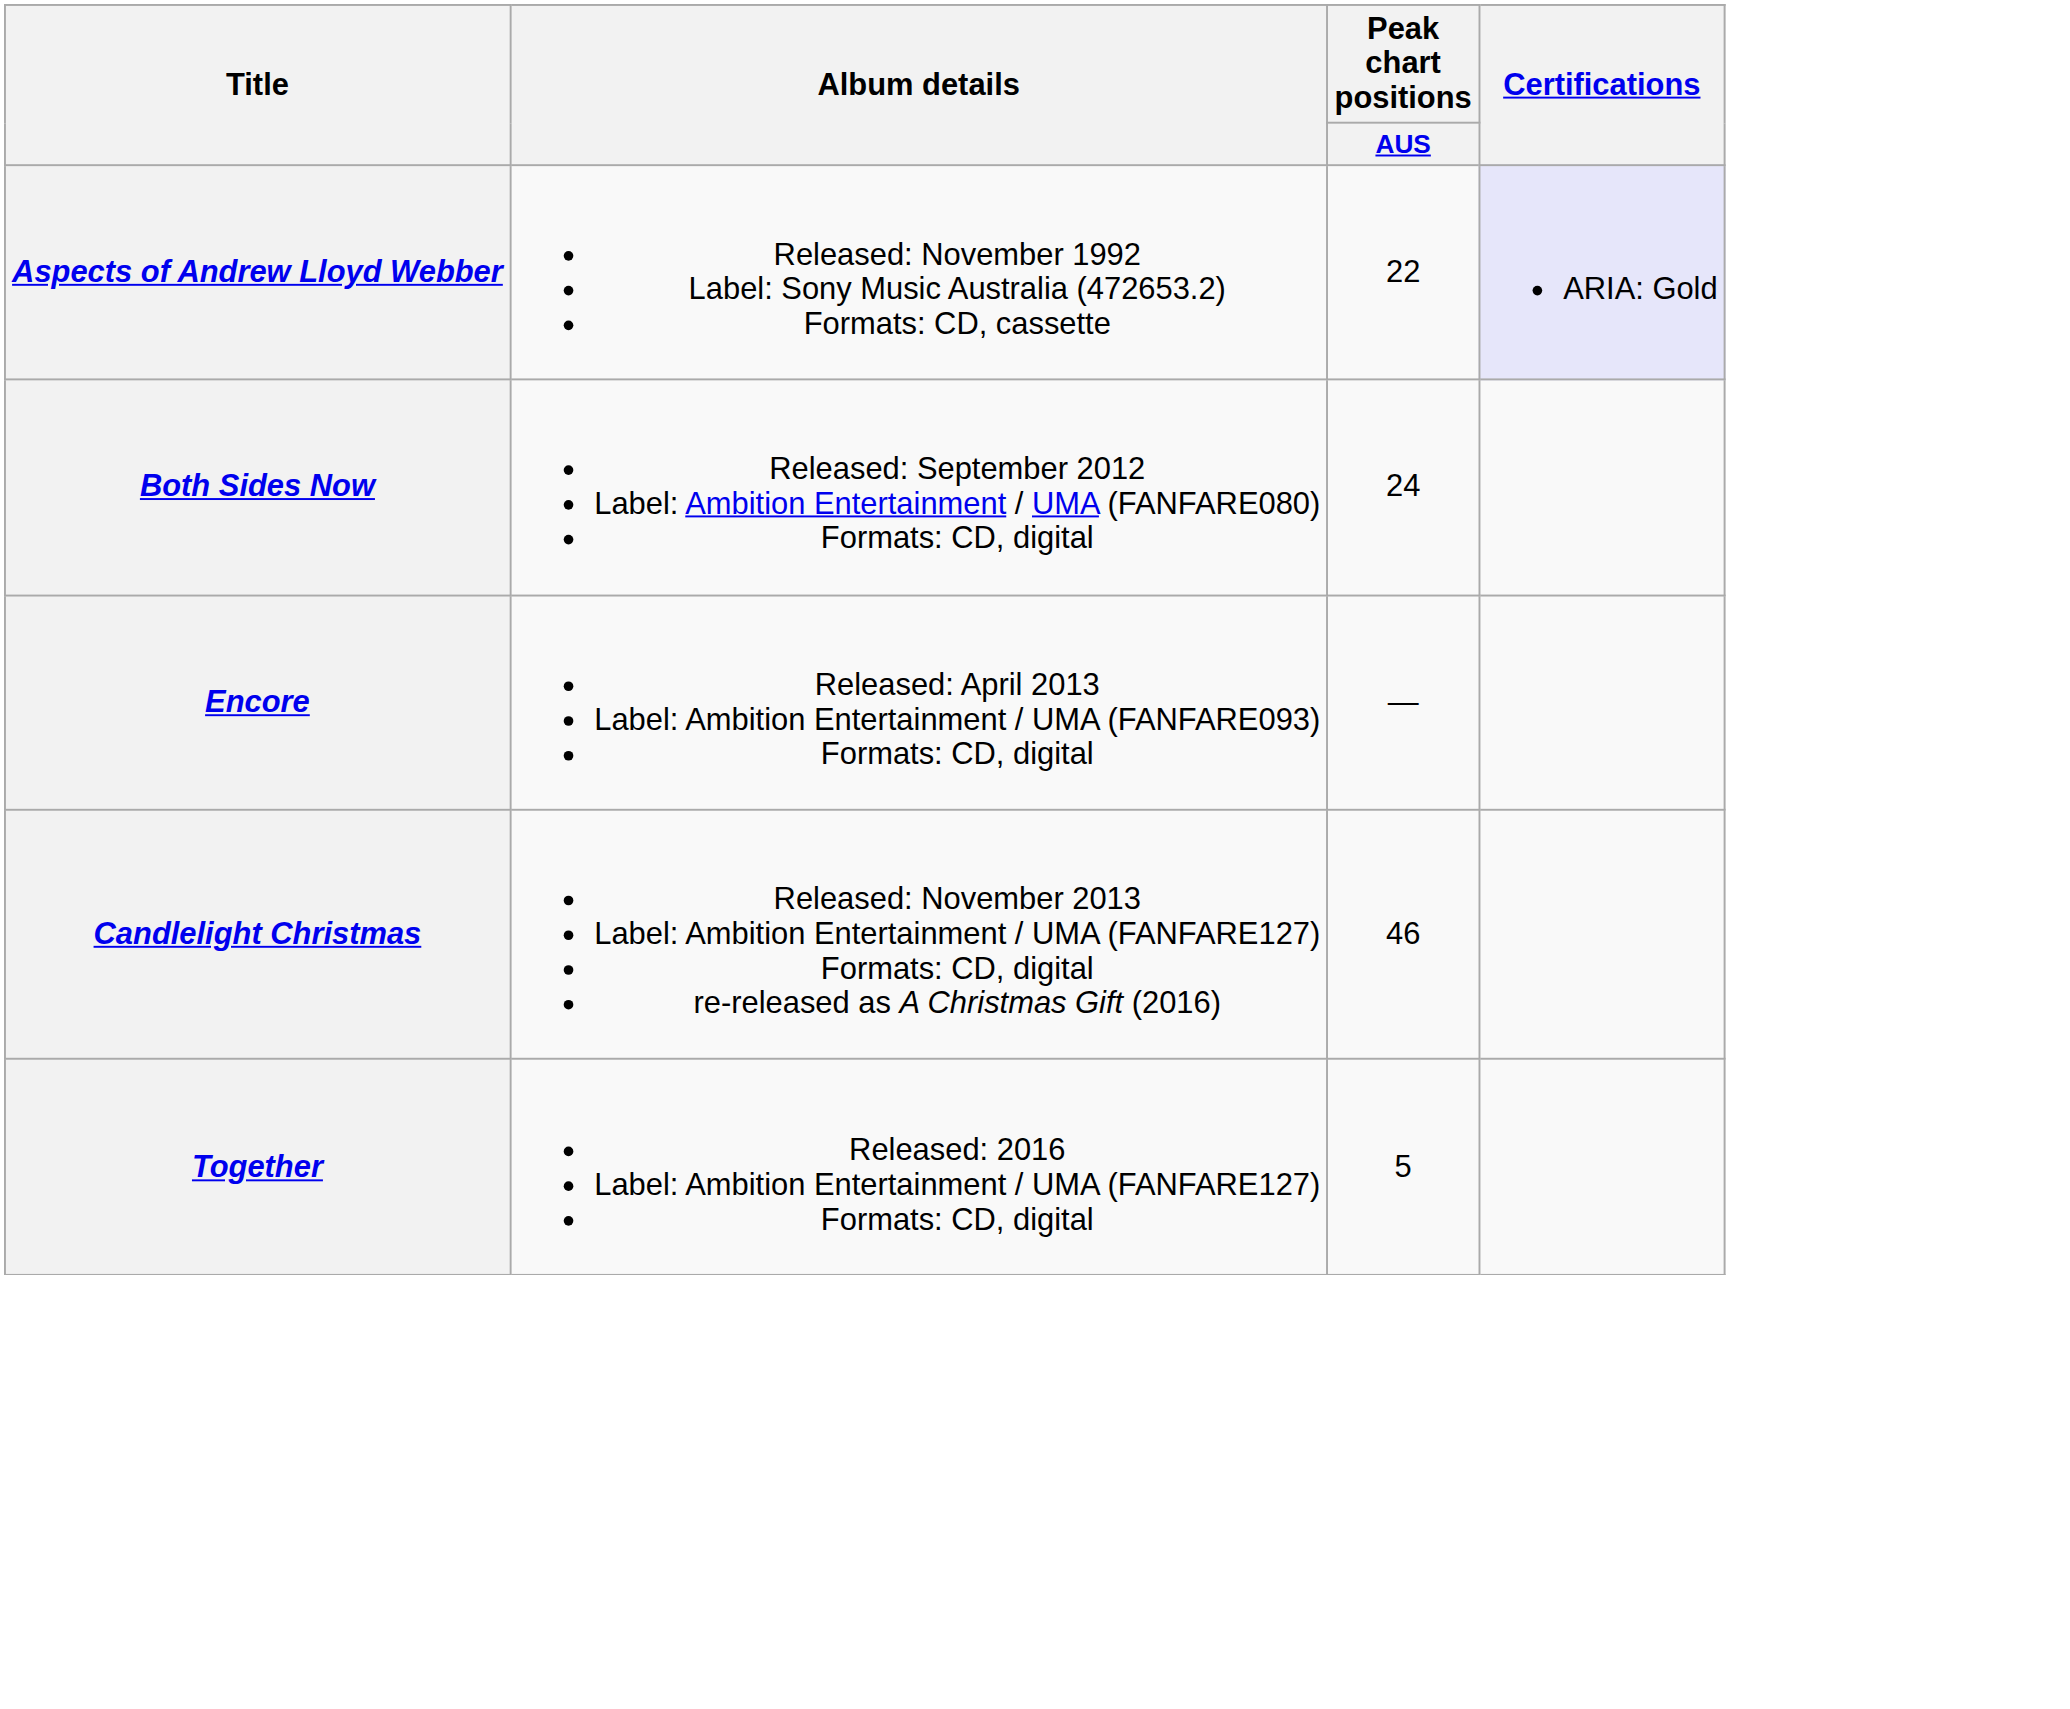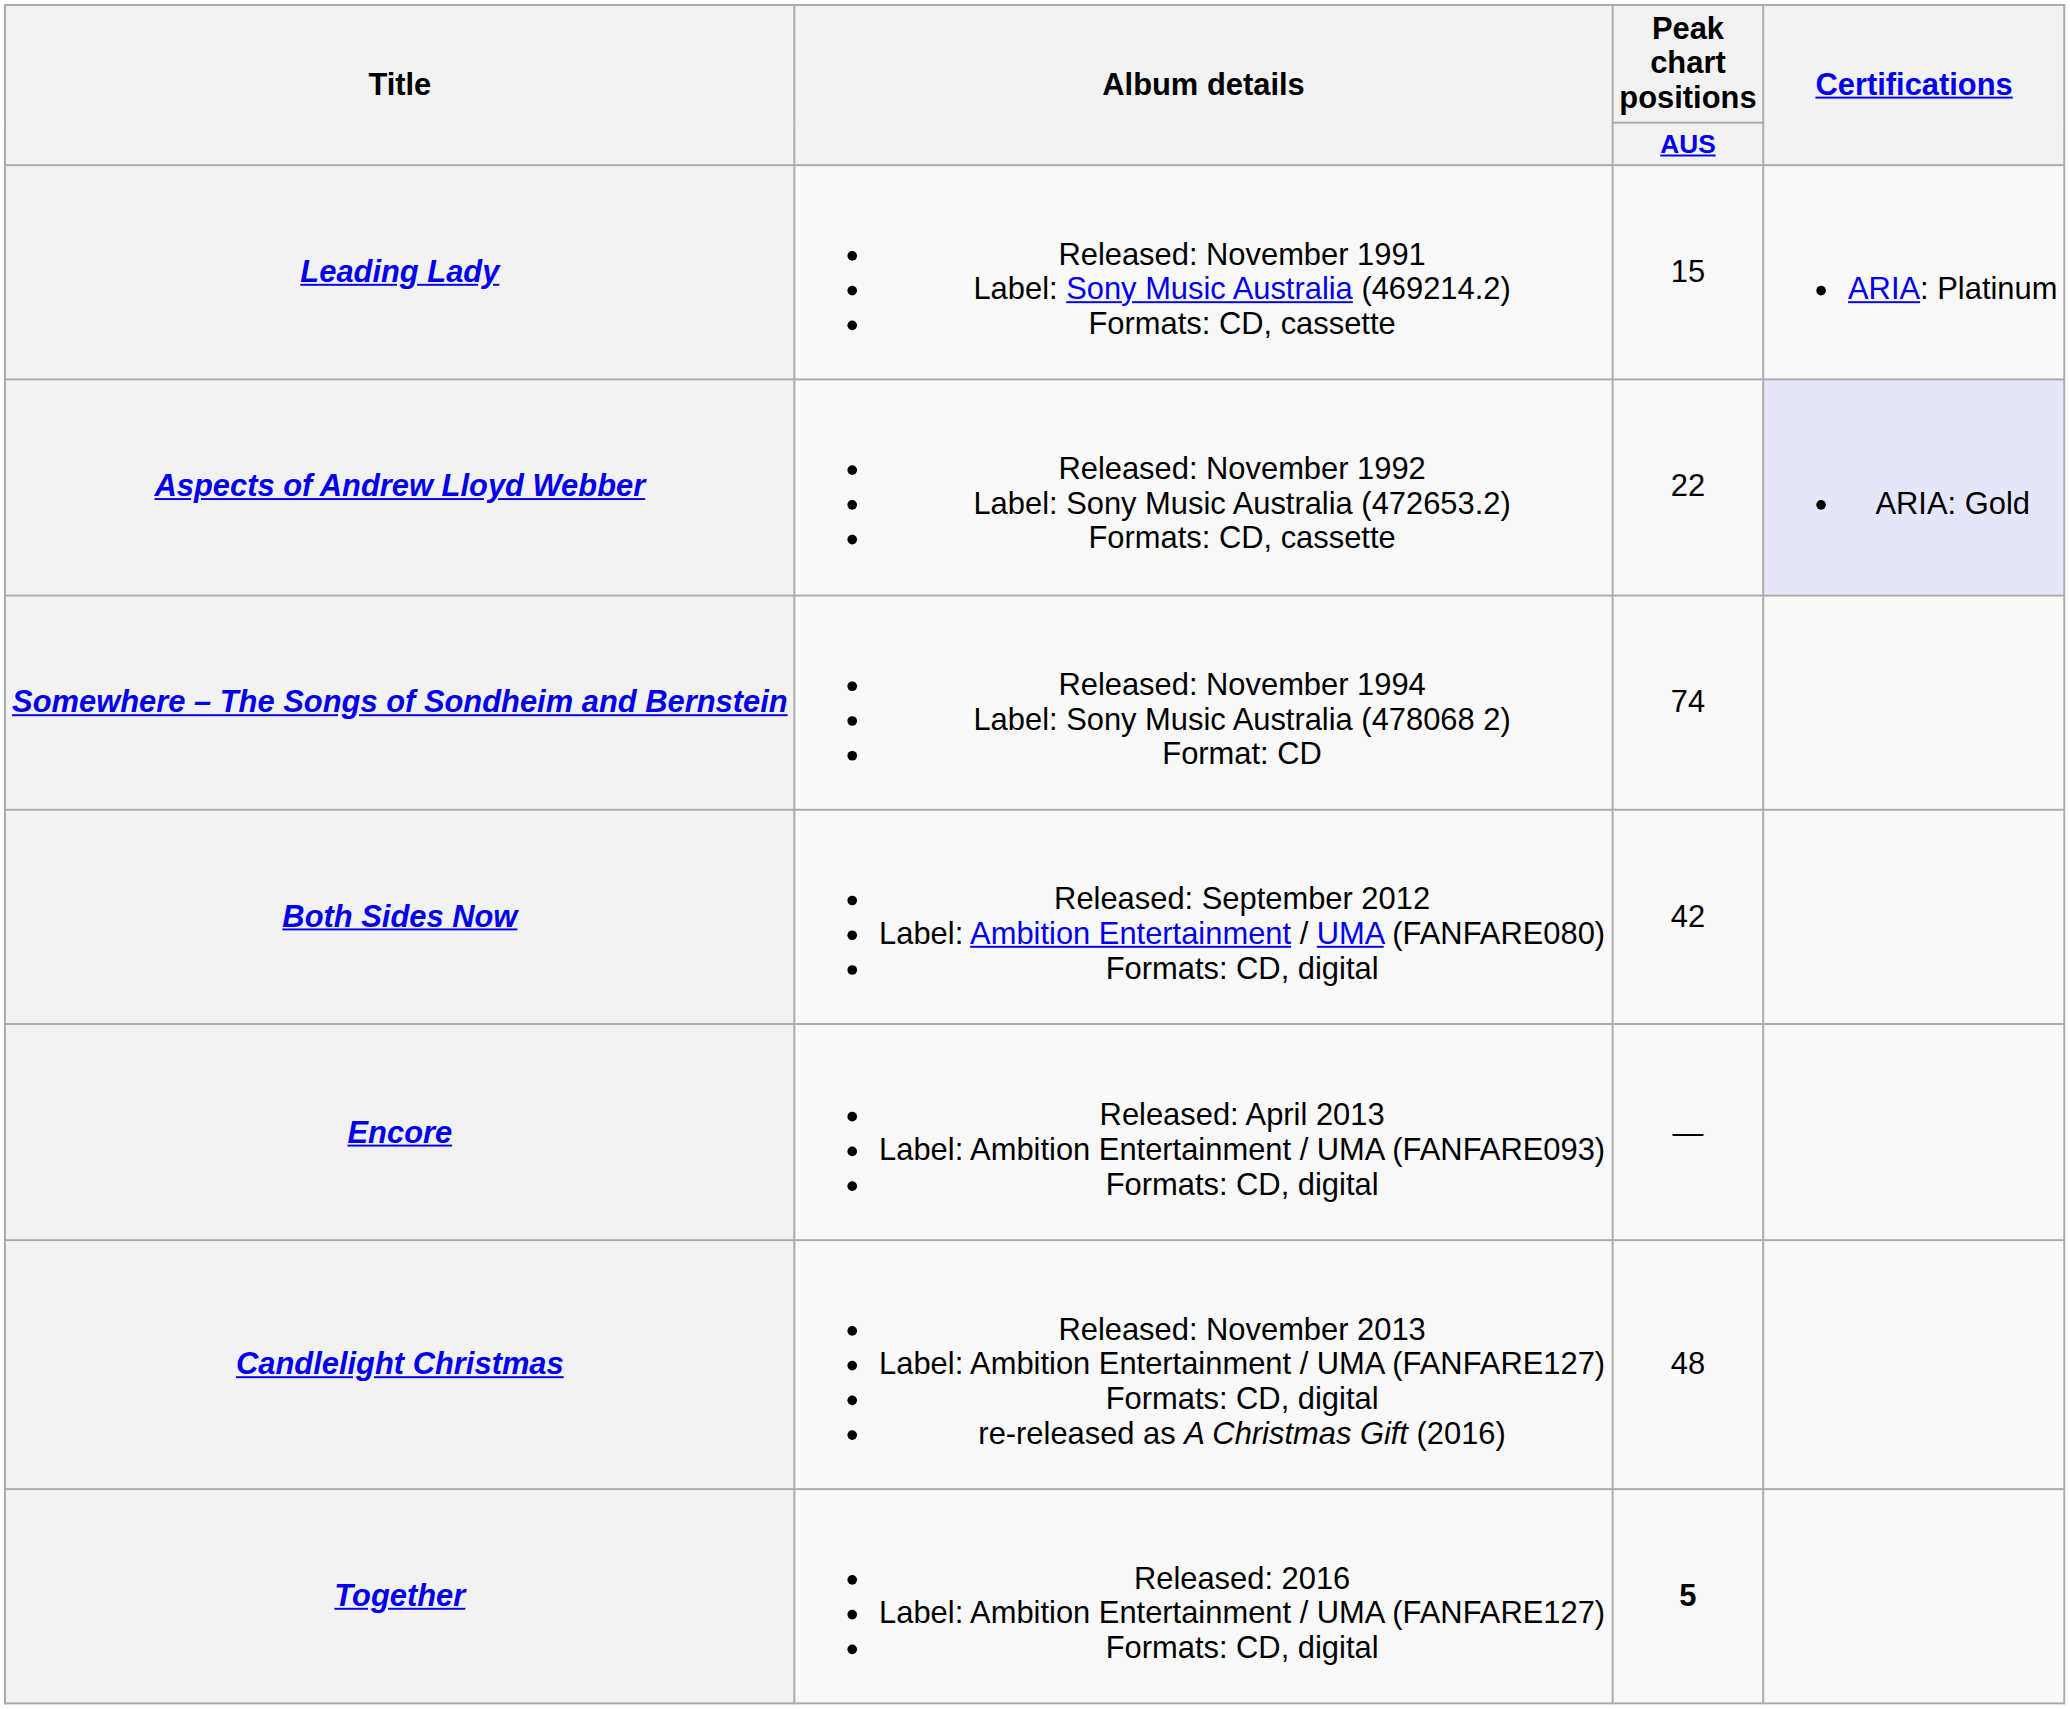 <table class="wikitable plainrowheaders" style="text-align:center;" border="1">
 <tr>
 <th scope="col" rowspan="2">Title</th>
 <th scope="col" rowspan="2">Album details</th>
 <th scope="col" colspan="1">Peak chart positions</th>
 <th scope="col" rowspan="2" style="width:10m;"><a href='#'>Certifications</a></th>
 </tr>
 <tr>
 <th scope="col" style="width:3em; font-size:85%"><a href='#'>AUS</a><br></th>
 </tr>
 <tr>
+<th scope="row"><em><a href='#'>Leading Lady</a></em></th>
+<td><br><ul><li>Released: November 1991</li><li>Label: <a href='#'>Sony Music Australia</a> (469214.2)</li><li>Formats: CD, cassette</li></ul></td>
+<td>15</td>
+<td><br><ul><li><a href='#'>ARIA</a>: Platinum</li></ul></td>
+</tr>
+<tr>
 <th scope="row"><em><a href='#'>Aspects of Andrew Lloyd Webber</a></em></th>
 <td><br><ul><li>Released: November 1992</li><li>Label: Sony Music Australia (472653.2)</li><li>Formats: CD, cassette</li></ul></td>
 <td>22</td>
 <td style="background: lavender;"><br><ul><li>ARIA: Gold</li></ul></td>
 </tr>
 <tr>
+<th scope="row"><em><a href='#'>Somewhere – The Songs of Sondheim and Bernstein</a></em></th>
+<td><br><ul><li>Released: November 1994</li><li>Label: Sony Music Australia (478068 2)</li><li>Format: CD</li></ul></td>
+<td>74</td>
+<td></td>
+</tr>
+<tr>
 <th scope="row"><em><a href='#'>Both Sides Now</a></em></th>
 <td><br><ul><li>Released: September 2012</li><li>Label: <a href='#'>Ambition Entertainment</a> / <a href='#'>UMA</a> (FANFARE080)</li><li>Formats: CD, digital</li></ul></td>
-<td>24</td>
+<td>42</td>
 <td></td>
 </tr>
 <tr>
 <th scope="row"><em><a href='#'>Encore</a></em></th>
 <td><br><ul><li>Released: April 2013</li><li>Label: Ambition Entertainment / UMA (FANFARE093)</li><li>Formats: CD, digital</li></ul></td>
 <td>—</td>
 <td></td>
 </tr>
 <tr>
 <th scope="row"><em><a href='#'>Candlelight Christmas</a></em></th>
 <td><br><ul><li>Released: November 2013</li><li>Label: Ambition Entertainment / UMA (FANFARE127)</li><li>Formats: CD, digital</li><li>re-released as <em>A Christmas Gift</em> (2016)</li></ul></td>
-<td>46</td>
+<td>48</td>
 <td></td>
 </tr>
 <tr>
 <th scope="row"><em><a href='#'>Together</a></em><br></th>
 <td><br><ul><li>Released: 2016</li><li>Label: Ambition Entertainment / UMA (FANFARE127)</li><li>Formats: CD, digital</li></ul></td>
-<td>5</td>
+<td><strong>5</strong></td>
 <td></td>
 </tr>
 </table>
